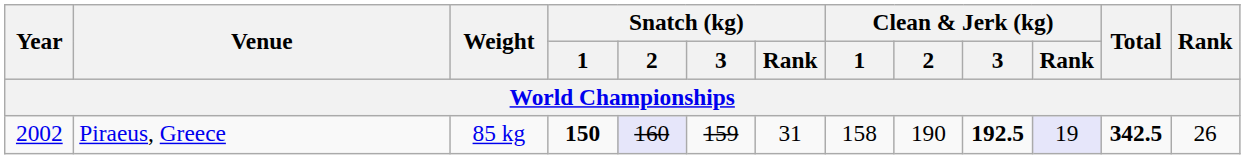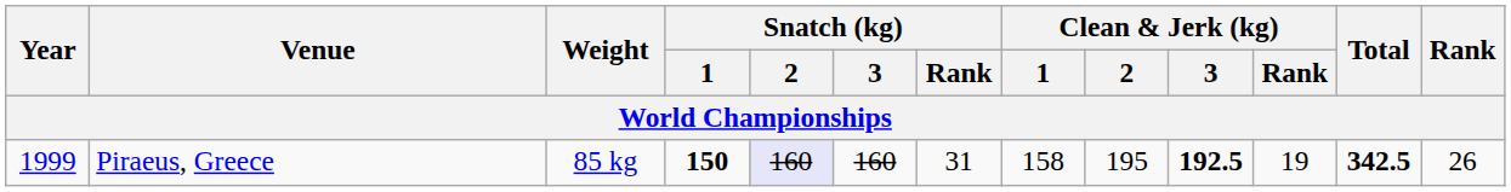 <table class = "wikitable" style="text-align:center;">
 <tr>
 <th rowspan=2 width=40>Year</th>
 <th rowspan=2 width=250>Venue</th>
 <th rowspan=2 width=60>Weight</th>
 <th colspan=4>Snatch (kg)</th>
 <th colspan=4>Clean & Jerk (kg)</th>
 <th rowspan=2 width=40>Total</th>
 <th rowspan=2 width=40>Rank</th>
 </tr>
 <tr>
 <th width=40>1</th>
 <th width=40>2</th>
 <th width=40>3</th>
 <th width=40>Rank</th>
 <th width=40>1</th>
 <th width=40>2</th>
 <th width=40>3</th>
 <th width=40>Rank</th>
 </tr>
 <tr>
 <th colspan=13><a href='#'>World Championships</a></th>
 </tr>
 <tr>
-<td><a href='#'>2002</a></td>
+<td><a href='#'>1999</a></td>
 <td align=left> <a href='#'>Piraeus</a>, <a href='#'>Greece</a></td>
 <td><a href='#'>85 kg</a></td>
 <td><strong>150</strong></td>
 <td style="background: lavender;"><s>160</s></td>
-<td><s>159</s></td>
+<td><s>160</s></td>
 <td>31</td>
 <td>158</td>
-<td>190</td>
+<td>195</td>
 <td><strong>192.5</strong></td>
-<td style="background: lavender;">19</td>
+<td>19</td>
 <td><strong>342.5</strong></td>
 <td>26</td>
 </tr>
 </table>
